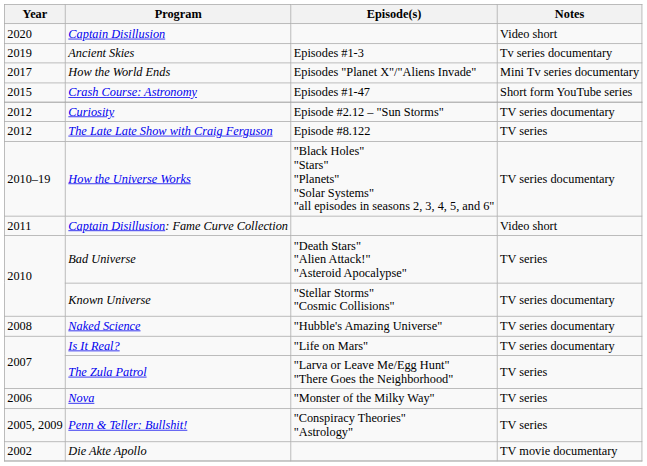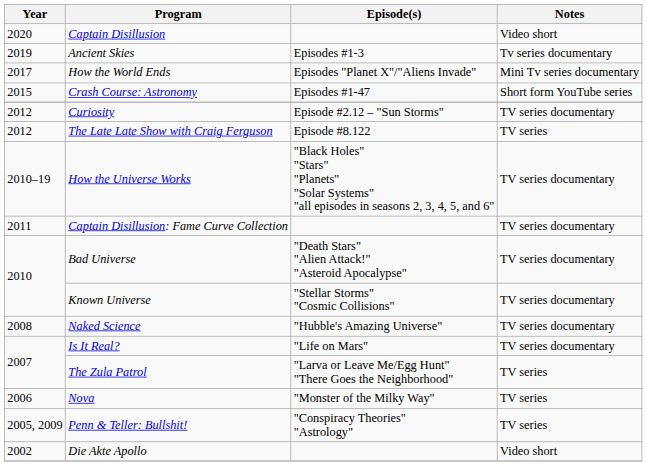 <table class="wikitable sortable">
 <tr>
 <th>Year</th>
 <th>Program</th>
 <th>Episode(s)</th>
 <th>Notes</th>
 </tr>
 <tr>
 <td>2020</td>
 <td><em><a href='#'>Captain Disillusion</a></em></td>
 <td></td>
 <td>Video short</td>
 </tr>
 <tr>
 <td rowspan=1>2019</td>
 <td><em>Ancient Skies</em></td>
 <td>Episodes #1-3</td>
 <td>Tv series documentary</td>
 </tr>
 <tr>
 <td rowspan=1>2017</td>
 <td><em>How the World Ends</em></td>
 <td>Episodes "Planet X"/"Aliens Invade"</td>
 <td>Mini Tv series documentary</td>
 </tr>
 <tr>
 <td rowspan=1>2015</td>
 <td><em><a href='#'>Crash Course: Astronomy</a></em></td>
 <td>Episodes #1-47</td>
 <td>Short form YouTube series</td>
 </tr>
 <tr>
 </tr>
 <tr>
 <td rowspan=1>2012</td>
 <td><em><a href='#'>Curiosity</a></em></td>
 <td>Episode #2.12 – "Sun Storms"</td>
 <td>TV series documentary</td>
 </tr>
 <tr>
 <td rowspan=1>2012</td>
 <td><em><a href='#'>The Late Late Show with Craig Ferguson</a></em></td>
 <td>Episode #8.122</td>
 <td>TV series</td>
 </tr>
 <tr>
 <td rowspan=1>2010–19</td>
 <td><em><a href='#'>How the Universe Works</a></em></td>
 <td>"Black Holes"<br>"Stars"<br>"Planets"<br>"Solar Systems"<br>"all episodes in seasons 2, 3, 4, 5, and 6"</td>
 <td>TV series documentary</td>
 </tr>
 <tr>
 <td rowspan=1>2011</td>
 <td><em><a href='#'>Captain Disillusion</a>: Fame Curve Collection</em></td>
 <td></td>
-<td>Video short</td>
+<td>TV series documentary</td>
 </tr>
 <tr>
 <td rowspan=2>2010</td>
 <td><em>Bad Universe</em></td>
 <td>"Death Stars"<br>"Alien Attack!"<br>"Asteroid Apocalypse"</td>
-<td>TV series</td>
+<td>TV series documentary</td>
 </tr>
 <tr>
 <td><em>Known Universe</em></td>
 <td>"Stellar Storms"<br>"Cosmic Collisions"</td>
 <td>TV series documentary</td>
 </tr>
 <tr>
 <td rowspan=1>2008</td>
 <td><em><a href='#'>Naked Science</a></em></td>
 <td>"Hubble's Amazing Universe"</td>
 <td>TV series documentary</td>
 </tr>
 <tr>
 <td rowspan=2>2007</td>
 <td><em><a href='#'>Is It Real?</a></em></td>
 <td>"Life on Mars"</td>
 <td>TV series documentary</td>
 </tr>
 <tr>
 <td><em><a href='#'>The Zula Patrol</a></em></td>
 <td>"Larva or Leave Me/Egg Hunt"<br>"There Goes the Neighborhood"</td>
 <td>TV series</td>
 </tr>
 <tr>
 <td rowspan=1>2006</td>
 <td><em><a href='#'>Nova</a></em></td>
 <td>"Monster of the Milky Way"</td>
 <td>TV series</td>
 </tr>
 <tr>
 <td rowspan=1>2005, 2009</td>
 <td><em><a href='#'>Penn & Teller: Bullshit!</a></em></td>
 <td>"Conspiracy Theories"<br>"Astrology"</td>
 <td>TV series</td>
 </tr>
 <tr>
 <td rowspan=1>2002</td>
 <td><em>Die Akte Apollo</em></td>
 <td></td>
-<td>TV movie documentary</td>
+<td>Video short</td>
 </tr>
 <tr>
 </tr>
 </table>
